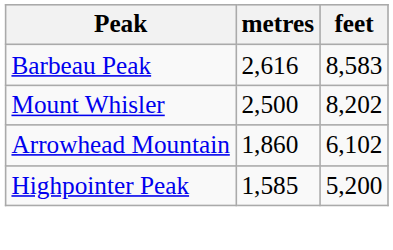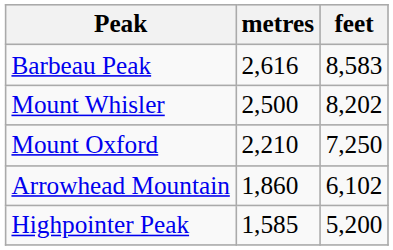 <table style="margin-left: 3em" class="wikitable sortable" border="0">
 <tr>
 <th>Peak</th>
 <th>metres</th>
 <th>feet</th>
 </tr>
 <tr>
 <td><a href='#'>Barbeau Peak</a></td>
 <td>2,616</td>
 <td>8,583</td>
 </tr>
 <tr>
 <td><a href='#'>Mount Whisler</a></td>
 <td>2,500</td>
 <td>8,202</td>
 </tr>
 <tr>
+<td><a href='#'>Mount Oxford</a></td>
+<td>2,210</td>
+<td>7,250</td>
+</tr>
+<tr>
 <td><a href='#'>Arrowhead Mountain</a></td>
 <td>1,860</td>
 <td>6,102</td>
 </tr>
 <tr>
 <td><a href='#'>Highpointer Peak</a></td>
 <td>1,585</td>
 <td>5,200</td>
 </tr>
 </table>
